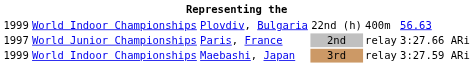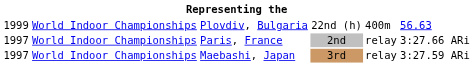 <table>
 <tr>
 <th colspan="6">Representing the </th>
 </tr>
 <tr>
 <td>1999</td>
 <td><a href='#'>World Indoor Championships</a></td>
 <td><a href='#'>Plovdiv</a>, <a href='#'>Bulgaria</a></td>
 <td>22nd (h)</td>
 <td>400m</td>
 <td><a href='#'>56.63</a></td>
 </tr>
 <tr>
 <td>1997</td>
-<td><a href='#'>World Junior Championships</a></td>
+<td><a href='#'>World Indoor Championships</a></td>
 <td><a href='#'>Paris</a>, <a href='#'>France</a></td>
 <td bgcolor="silver" align="center">2nd</td>
 <td> relay</td>
 <td>3:27.66 ARi</td>
 </tr>
 <tr>
-<td>1999</td>
+<td>1997</td>
 <td><a href='#'>World Indoor Championships</a></td>
 <td><a href='#'>Maebashi</a>, <a href='#'>Japan</a></td>
 <td bgcolor="cc9966" align="center">3rd</td>
 <td> relay</td>
 <td>3:27.59 ARi</td>
 </tr>
 </table>
